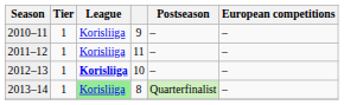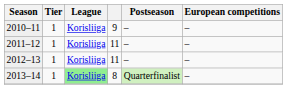 <table class="wikitable" style="font-size:90%">
 <tr>
 <th>Season</th>
 <th>Tier</th>
 <th>League</th>
 <th></th>
 <th>Postseason</th>
 <th>European competitions</th>
 </tr>
 <tr>
 <td style="background:#efefef;">2010–11</td>
 <td align="center">1</td>
 <td><a href='#'>Korisliiga</a></td>
 <td align="center">9</td>
 <td>–</td>
 <td>–</td>
 </tr>
 <tr>
 <td style="background:#efefef;">2011–12</td>
 <td align="center">1</td>
 <td><a href='#'>Korisliiga</a></td>
 <td align="center">11</td>
 <td>–</td>
 <td>–</td>
 </tr>
 <tr>
 <td style="background:#efefef;">2012–13</td>
 <td align="center">1</td>
-<td><strong><a href='#'>Korisliiga</a></strong></td>
-<td align="center">10</td>
+<td><a href='#'>Korisliiga</a></td>
+<td align="center">11</td>
 <td>–</td>
 <td>–</td>
 </tr>
 <tr>
 <td style="background:#efefef;">2013–14</td>
 <td align="center">1</td>
 <td style="background: lightgreen;"><a href='#'>Korisliiga</a></td>
 <td align="center">8</td>
 <td style="background:#D0F0C0">Quarterfinalist</td>
 <td>–</td>
 </tr>
 <tr>
 </tr>
 </table>
